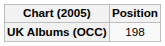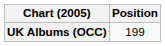 <table class="wikitable plainrowheaders" style="text-align:center;">
 <tr>
 <th scope="col">Chart (2005)</th>
 <th scope="col">Position</th>
 </tr>
 <tr>
 <th scope="row">UK Albums (OCC)</th>
-<td>198</td>
+<td>199</td>
 </tr>
 </table>
